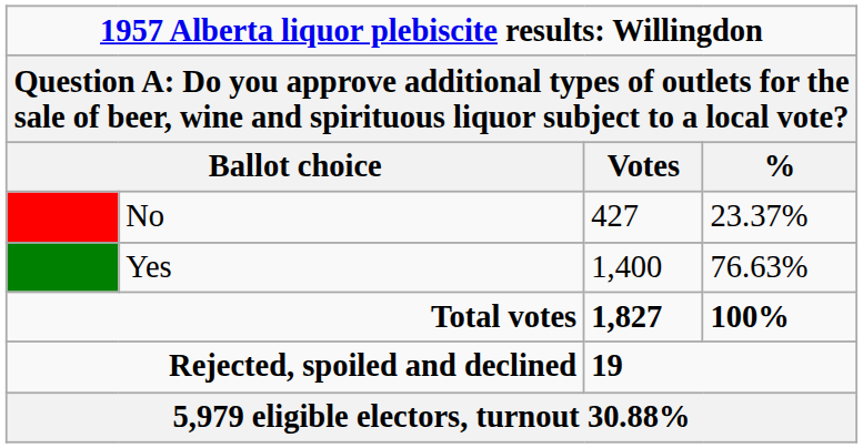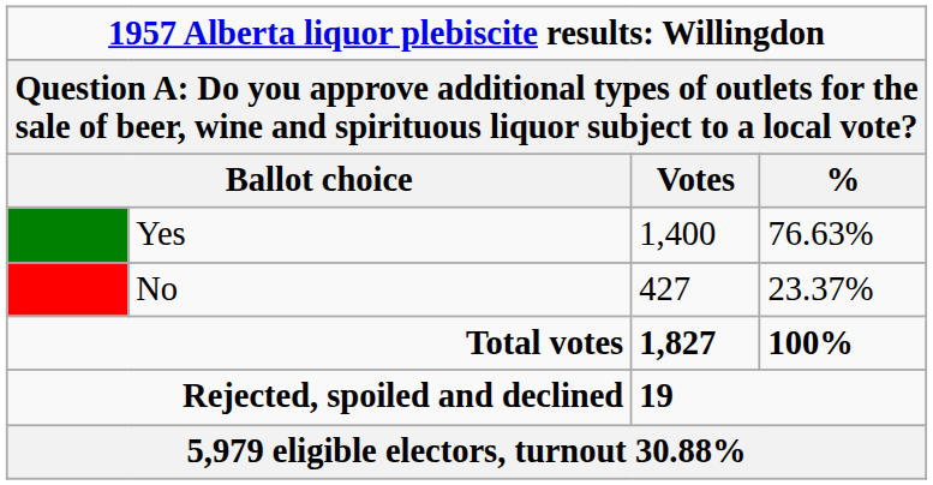 <table class="wikitable" align=right>
 <tr>
 <td colspan=4 align=center><strong><a href='#'>1957 Alberta liquor plebiscite</a> results: Willingdon</strong></td>
 </tr>
 <tr>
 <th colspan=4>Question A: Do you approve additional types of outlets for the<br> sale of beer, wine and spirituous liquor subject to a local vote?</th>
 </tr>
 <tr>
 <th colspan=2>Ballot choice</th>
 <th>Votes</th>
 <th>%</th>
 </tr>
 <tr>
+<td bgcolor=green></td>
+<td>Yes</td>
+<td>1,400</td>
+<td>76.63%</td>
+</tr>
+<tr>
 <td bgcolor=red></td>
 <td>No</td>
 <td>427</td>
 <td>23.37%</td>
-</tr>
-<tr>
-<td bgcolor=green></td>
-<td>Yes</td>
-<td>1,400</td>
-<td>76.63%</td>
 </tr>
 <tr>
 <td align=right colspan=2><strong>Total votes</strong></td>
 <td><strong>1,827</strong></td>
 <td><strong>100%</strong></td>
 </tr>
 <tr>
 <td align=right colspan=2><strong>Rejected, spoiled and declined</strong></td>
 <td colspan=2><strong>19</strong></td>
 </tr>
 <tr>
 <th colspan=4>5,979 eligible electors, turnout 30.88%</th>
 </tr>
 </table>
